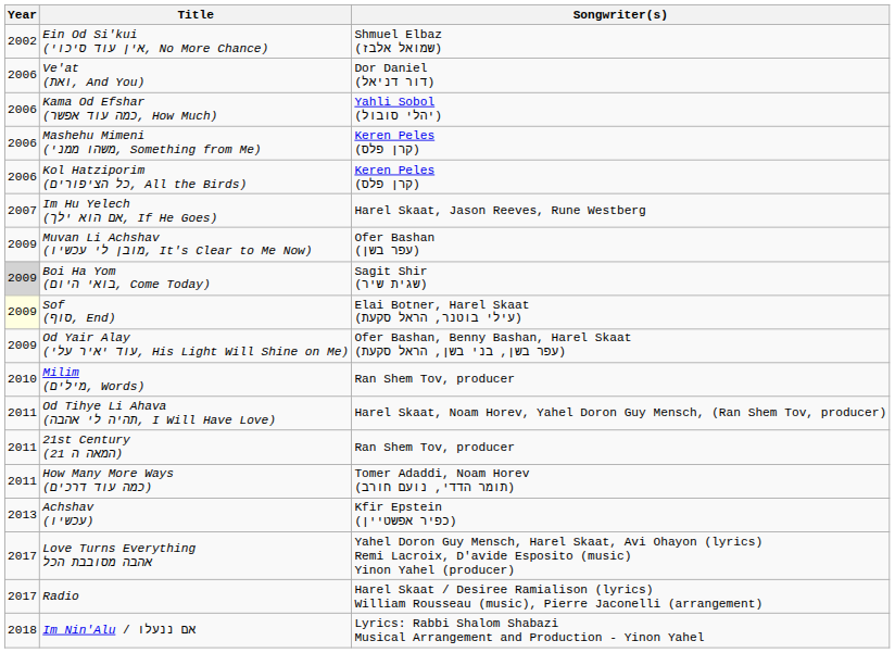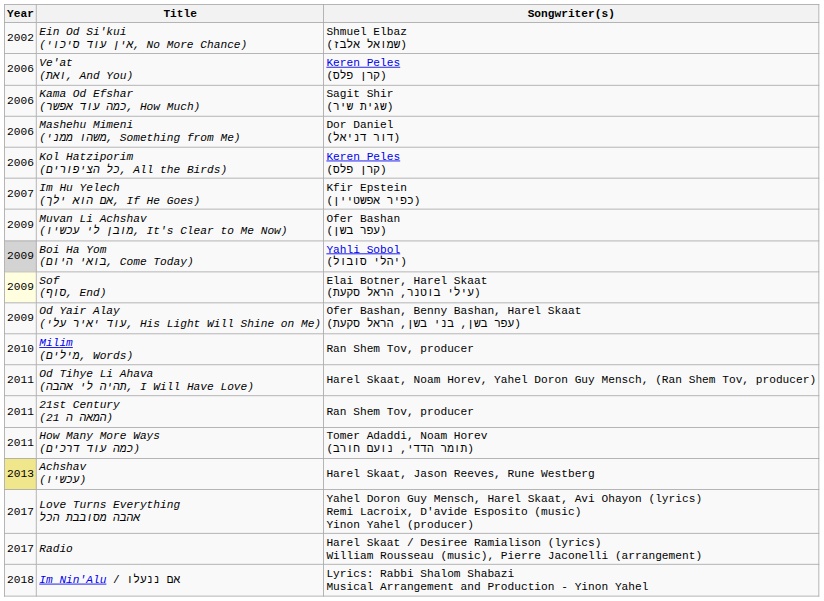 <table class="wikitable">
 <tr>
 <th>Year</th>
 <th>Title</th>
 <th>Songwriter(s)</th>
 </tr>
 <tr>
 <td>2002</td>
 <td><em>Ein Od Si'kui</em><br><em>(אין עוד סיכוי, No More Chance)</em></td>
 <td>Shmuel Elbaz<br>(שמואל אלבז)</td>
 </tr>
 <tr>
 <td>2006</td>
 <td><em>Ve'at</em><br><em>(ואת, And You)</em></td>
-<td>Dor Daniel<br>(דור דניאל)</td>
+<td><a href='#'>Keren Peles</a><br>(קרן פלס)</td>
 </tr>
 <tr>
 <td>2006</td>
 <td><em>Kama Od Efshar</em><br><em>(כמה עוד אפשר, How Much)</em></td>
-<td><a href='#'>Yahli Sobol</a><br>(יהלי סובול)</td>
+<td>Sagit Shir<br>(שגית שיר)</td>
 </tr>
 <tr>
 <td>2006</td>
 <td><em>Mashehu Mimeni</em><br><em>(משהו ממני, Something from Me)</em></td>
-<td><a href='#'>Keren Peles</a><br>(קרן פלס)</td>
+<td>Dor Daniel<br>(דור דניאל)</td>
 </tr>
 <tr>
 <td>2006</td>
 <td><em>Kol Hatziporim</em><br><em>(כל הציפורים, All the Birds)</em></td>
 <td><a href='#'>Keren Peles</a><br>(קרן פלס)</td>
 </tr>
 <tr>
 <td>2007</td>
 <td><em>Im Hu Yelech</em><br><em>(אם הוא ילך, If He Goes)</em></td>
-<td>Harel Skaat, Jason Reeves, Rune Westberg</td>
+<td>Kfir Epstein<br>(כפיר אפשטיין)</td>
 </tr>
 <tr>
 <td>2009</td>
 <td><em>Muvan Li Achshav</em><br><em>(מובן לי עכשיו, It's Clear to Me Now)</em></td>
 <td>Ofer Bashan<br>(עפר בשן)</td>
 </tr>
 <tr>
 <td style="background: lightgrey;">2009</td>
 <td><em>Boi Ha Yom</em><br><em>(בואי היום, Come Today)</em></td>
-<td>Sagit Shir<br>(שגית שיר)</td>
+<td><a href='#'>Yahli Sobol</a><br>(יהלי סובול)</td>
 </tr>
 <tr>
 <td style="background: lightyellow;">2009</td>
 <td><em>Sof</em><br><em>(סוף, End)</em></td>
 <td>Elai Botner, Harel Skaat<br>(עילי בוטנר, הראל סקעת)</td>
 </tr>
 <tr>
 <td>2009</td>
 <td><em>Od Yair Alay</em><br><em>(עוד יאיר עלי, His Light Will Shine on Me)</em></td>
 <td>Ofer Bashan, Benny Bashan, Harel Skaat<br>(עפר בשן, בני בשן, הראל סקעת)</td>
 </tr>
 <tr>
 <td>2010</td>
 <td><em><a href='#'>Milim</a></em><br><em>(מילים, Words)</em></td>
 <td>Ran Shem Tov, producer</td>
 </tr>
 <tr>
 <td>2011</td>
 <td><em>Od Tihye Li Ahava</em><br><em>(תהיה לי אהבה, I Will Have Love)</em></td>
 <td>Harel Skaat, Noam Horev, Yahel Doron Guy Mensch, (Ran Shem Tov, producer)</td>
 </tr>
 <tr>
 <td>2011</td>
 <td><em>21st Century</em><br><em>(המאה ה 21)</em></td>
 <td>Ran Shem Tov, producer</td>
 </tr>
 <tr>
 <td>2011</td>
 <td><em>How Many More Ways</em><br><em>(כמה עוד דרכים)</em></td>
 <td>Tomer Adaddi, Noam Horev<br>(תומר הדדי, נועם חורב)</td>
 </tr>
 <tr>
-<td>2013</td>
+<td style="background: khaki;">2013</td>
 <td><em>Achshav</em><br><em>(עכשיו)</em></td>
-<td>Kfir Epstein<br>(כפיר אפשטיין)</td>
+<td>Harel Skaat, Jason Reeves, Rune Westberg</td>
 </tr>
 <tr>
 <td>2017</td>
 <td><em>Love Turns Everything</em><br><em>אהבה מסובבת הכל</em></td>
 <td>Yahel Doron Guy Mensch, Harel Skaat, Avi Ohayon (lyrics)<br>Remi Lacroix, D'avide Esposito (music)<br>Yinon Yahel (producer)</td>
 </tr>
 <tr>
 <td>2017</td>
 <td><em>Radio</em></td>
 <td>Harel Skaat / Desiree Ramialison (lyrics) <br>William Rousseau (music), Pierre Jaconelli (arrangement)</td>
 </tr>
 <tr>
 <td>2018</td>
 <td><em><a href='#'>Im Nin'Alu</a></em> / אם ננעלו</td>
 <td>Lyrics: Rabbi Shalom Shabazi <br> Musical Arrangement and Production - Yinon Yahel</td>
 </tr>
 </table>
